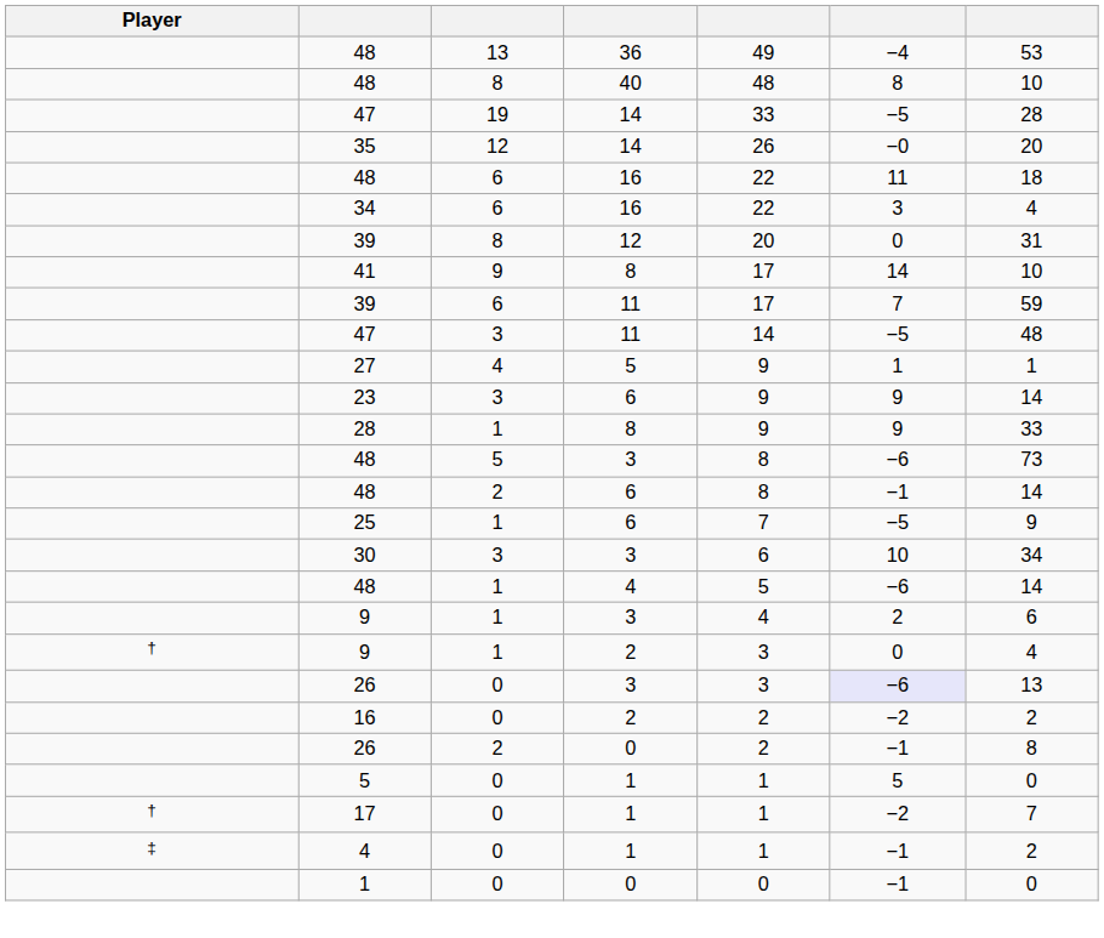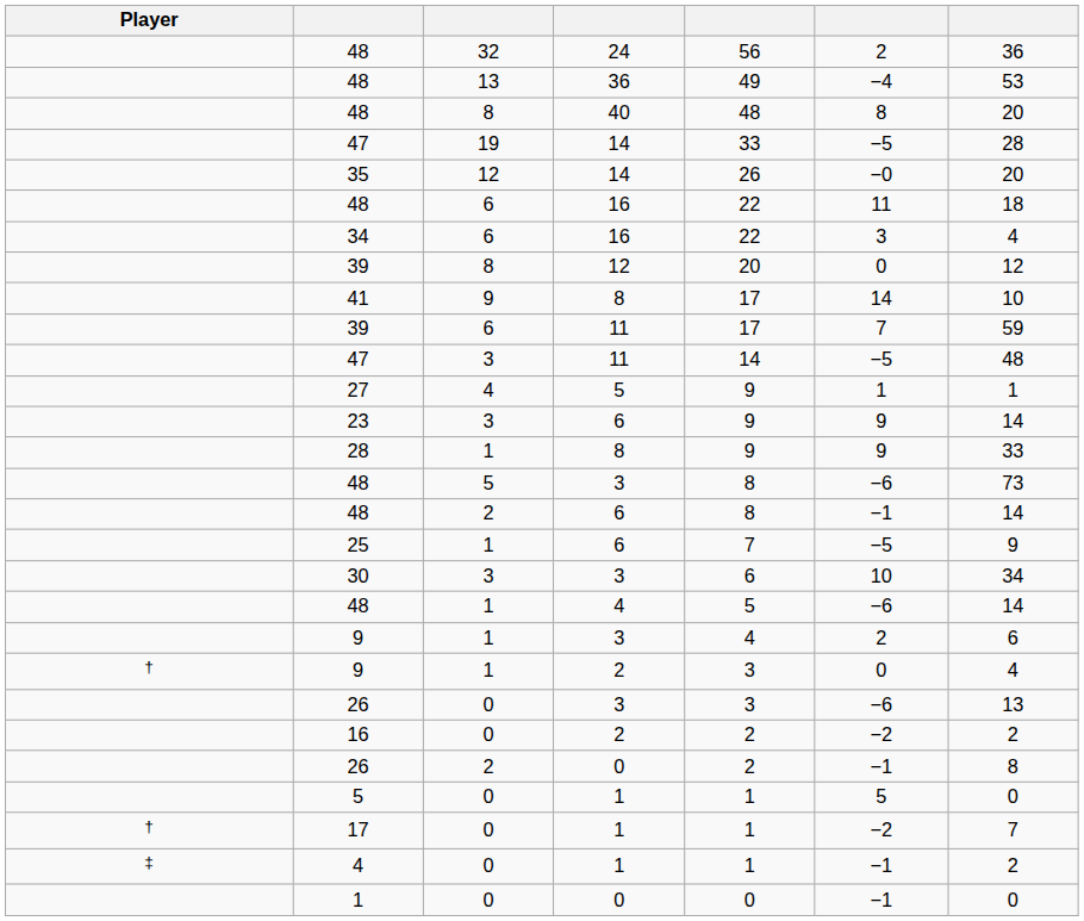 <table class="wikitable sortable" style="width:100%; text-align:center;">
 <tr align=center>
 <th>Player</th>
 <th></th>
 <th></th>
 <th></th>
 <th></th>
 <th data-sort-type="number"></th>
 <th></th>
+</tr>
+<tr>
+<td></td>
+<td>48</td>
+<td>32</td>
+<td>24</td>
+<td>56</td>
+<td>2</td>
+<td>36</td>
 </tr>
 <tr>
 <td></td>
 <td>48</td>
 <td>13</td>
 <td>36</td>
 <td>49</td>
 <td>−4</td>
 <td>53</td>
 </tr>
 <tr>
 <td></td>
 <td>48</td>
 <td>8</td>
 <td>40</td>
 <td>48</td>
 <td>8</td>
-<td>10</td>
+<td>20</td>
 </tr>
 <tr>
 <td></td>
 <td>47</td>
 <td>19</td>
 <td>14</td>
 <td>33</td>
 <td>−5</td>
 <td>28</td>
 </tr>
 <tr>
 <td></td>
 <td>35</td>
 <td>12</td>
 <td>14</td>
 <td>26</td>
 <td>−0</td>
 <td>20</td>
 </tr>
 <tr>
 <td></td>
 <td>48</td>
 <td>6</td>
 <td>16</td>
 <td>22</td>
 <td>11</td>
 <td>18</td>
 </tr>
 <tr>
 <td></td>
 <td>34</td>
 <td>6</td>
 <td>16</td>
 <td>22</td>
 <td>3</td>
 <td>4</td>
 </tr>
 <tr>
 <td></td>
 <td>39</td>
 <td>8</td>
 <td>12</td>
 <td>20</td>
 <td>0</td>
-<td>31</td>
+<td>12</td>
 </tr>
 <tr>
 <td></td>
 <td>41</td>
 <td>9</td>
 <td>8</td>
 <td>17</td>
 <td>14</td>
 <td>10</td>
 </tr>
 <tr>
 <td></td>
 <td>39</td>
 <td>6</td>
 <td>11</td>
 <td>17</td>
 <td>7</td>
 <td>59</td>
 </tr>
 <tr>
 <td></td>
 <td>47</td>
 <td>3</td>
 <td>11</td>
 <td>14</td>
 <td>−5</td>
 <td>48</td>
 </tr>
 <tr>
 <td></td>
 <td>27</td>
 <td>4</td>
 <td>5</td>
 <td>9</td>
 <td>1</td>
 <td>1</td>
 </tr>
 <tr>
 <td></td>
 <td>23</td>
 <td>3</td>
 <td>6</td>
 <td>9</td>
 <td>9</td>
 <td>14</td>
 </tr>
 <tr>
 <td></td>
 <td>28</td>
 <td>1</td>
 <td>8</td>
 <td>9</td>
 <td>9</td>
 <td>33</td>
 </tr>
 <tr>
 <td></td>
 <td>48</td>
 <td>5</td>
 <td>3</td>
 <td>8</td>
 <td>−6</td>
 <td>73</td>
 </tr>
 <tr>
 <td></td>
 <td>48</td>
 <td>2</td>
 <td>6</td>
 <td>8</td>
 <td>−1</td>
 <td>14</td>
 </tr>
 <tr>
 <td></td>
 <td>25</td>
 <td>1</td>
 <td>6</td>
 <td>7</td>
 <td>−5</td>
 <td>9</td>
 </tr>
 <tr>
 <td></td>
 <td>30</td>
 <td>3</td>
 <td>3</td>
 <td>6</td>
 <td>10</td>
 <td>34</td>
 </tr>
 <tr>
 <td></td>
 <td>48</td>
 <td>1</td>
 <td>4</td>
 <td>5</td>
 <td>−6</td>
 <td>14</td>
 </tr>
 <tr>
 <td></td>
 <td>9</td>
 <td>1</td>
 <td>3</td>
 <td>4</td>
 <td>2</td>
 <td>6</td>
 </tr>
 <tr>
 <td><sup>†</sup></td>
 <td>9</td>
 <td>1</td>
 <td>2</td>
 <td>3</td>
 <td>0</td>
 <td>4</td>
 </tr>
 <tr>
 <td></td>
 <td>26</td>
 <td>0</td>
 <td>3</td>
 <td>3</td>
-<td style="background: lavender;">−6</td>
+<td>−6</td>
 <td>13</td>
 </tr>
 <tr>
 <td></td>
 <td>16</td>
 <td>0</td>
 <td>2</td>
 <td>2</td>
 <td>−2</td>
 <td>2</td>
 </tr>
 <tr>
 <td></td>
 <td>26</td>
 <td>2</td>
 <td>0</td>
 <td>2</td>
 <td>−1</td>
 <td>8</td>
 </tr>
 <tr>
 <td></td>
 <td>5</td>
 <td>0</td>
 <td>1</td>
 <td>1</td>
 <td>5</td>
 <td>0</td>
 </tr>
 <tr>
 <td><sup>†</sup></td>
 <td>17</td>
 <td>0</td>
 <td>1</td>
 <td>1</td>
 <td>−2</td>
 <td>7</td>
 </tr>
 <tr>
 <td><sup>‡</sup></td>
 <td>4</td>
 <td>0</td>
 <td>1</td>
 <td>1</td>
 <td>−1</td>
 <td>2</td>
 </tr>
 <tr>
 <td></td>
 <td>1</td>
 <td>0</td>
 <td>0</td>
 <td>0</td>
 <td>−1</td>
 <td>0</td>
 </tr>
 </table>
